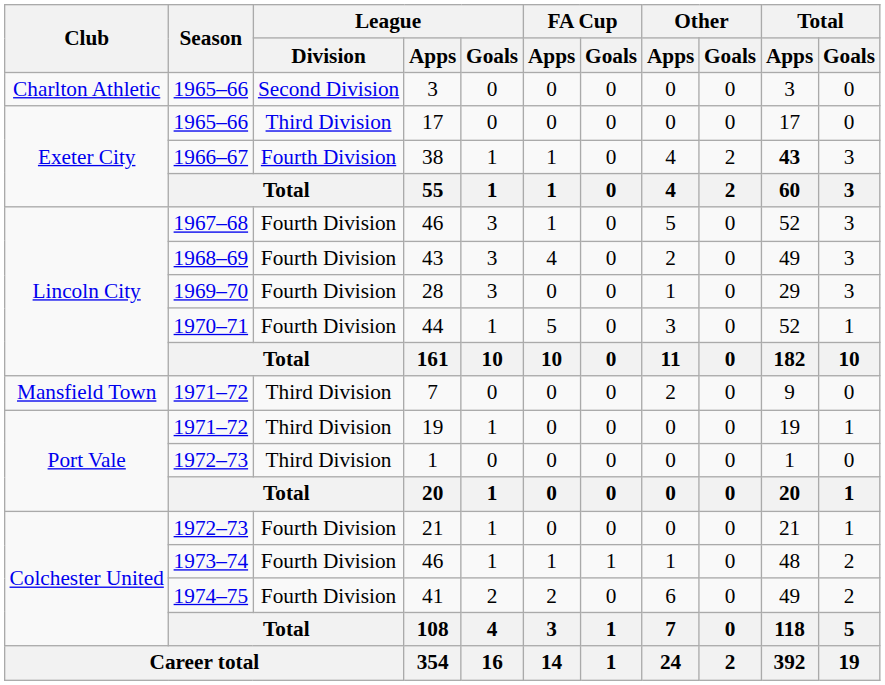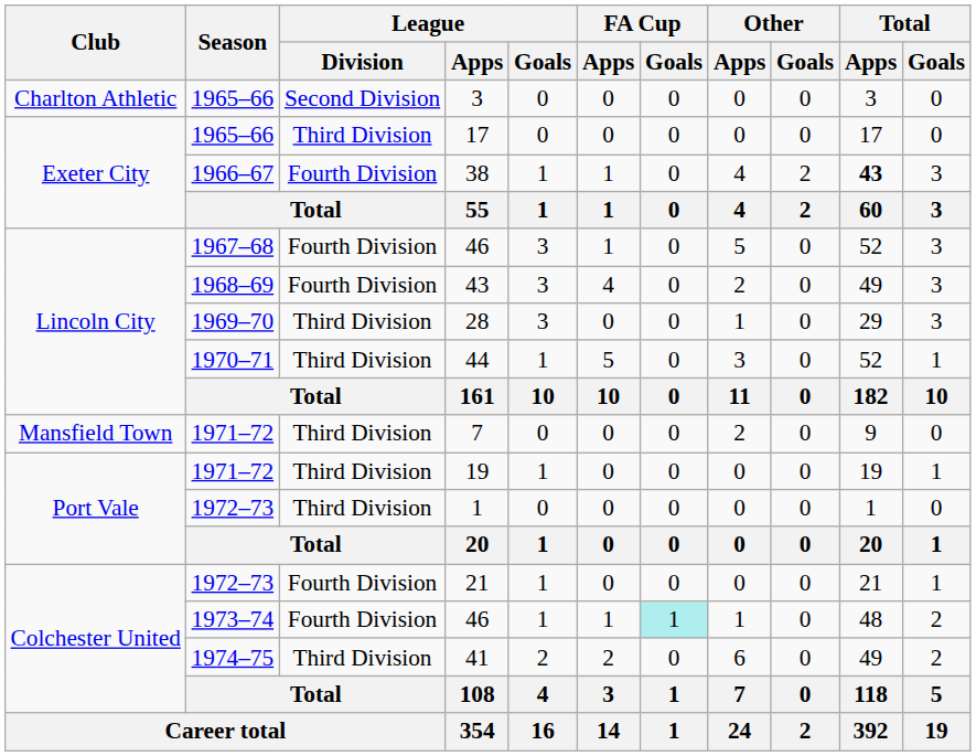 <table class="wikitable" style="text-align: center;">
 <tr>
 <th rowspan="2">Club</th>
 <th rowspan="2">Season</th>
 <th colspan="3">League</th>
 <th colspan="2">FA Cup</th>
 <th colspan="2">Other</th>
 <th colspan="2">Total</th>
 </tr>
 <tr>
 <th>Division</th>
 <th>Apps</th>
 <th>Goals</th>
 <th>Apps</th>
 <th>Goals</th>
 <th>Apps</th>
 <th>Goals</th>
 <th>Apps</th>
 <th>Goals</th>
 </tr>
 <tr>
 <td><a href='#'>Charlton Athletic</a></td>
 <td><a href='#'>1965–66</a></td>
 <td><a href='#'>Second Division</a></td>
 <td>3</td>
 <td>0</td>
 <td>0</td>
 <td>0</td>
 <td>0</td>
 <td>0</td>
 <td>3</td>
 <td>0</td>
 </tr>
 <tr>
 <td rowspan="3"><a href='#'>Exeter City</a></td>
 <td><a href='#'>1965–66</a></td>
 <td><a href='#'>Third Division</a></td>
 <td>17</td>
 <td>0</td>
 <td>0</td>
 <td>0</td>
 <td>0</td>
 <td>0</td>
 <td>17</td>
 <td>0</td>
 </tr>
 <tr>
 <td><a href='#'>1966–67</a></td>
 <td><a href='#'>Fourth Division</a></td>
 <td>38</td>
 <td>1</td>
 <td>1</td>
 <td>0</td>
 <td>4</td>
 <td>2</td>
 <td><strong>43</strong></td>
 <td>3</td>
 </tr>
 <tr>
 <th colspan="2">Total</th>
 <th>55</th>
 <th>1</th>
 <th>1</th>
 <th>0</th>
 <th>4</th>
 <th>2</th>
 <th>60</th>
 <th>3</th>
 </tr>
 <tr>
 <td rowspan="5"><a href='#'>Lincoln City</a></td>
 <td><a href='#'>1967–68</a></td>
 <td>Fourth Division</td>
 <td>46</td>
 <td>3</td>
 <td>1</td>
 <td>0</td>
 <td>5</td>
 <td>0</td>
 <td>52</td>
 <td>3</td>
 </tr>
 <tr>
 <td><a href='#'>1968–69</a></td>
 <td>Fourth Division</td>
 <td>43</td>
 <td>3</td>
 <td>4</td>
 <td>0</td>
 <td>2</td>
 <td>0</td>
 <td>49</td>
 <td>3</td>
 </tr>
 <tr>
 <td><a href='#'>1969–70</a></td>
-<td>Fourth Division</td>
+<td>Third Division</td>
 <td>28</td>
 <td>3</td>
 <td>0</td>
 <td>0</td>
 <td>1</td>
 <td>0</td>
 <td>29</td>
 <td>3</td>
 </tr>
 <tr>
 <td><a href='#'>1970–71</a></td>
-<td>Fourth Division</td>
+<td>Third Division</td>
 <td>44</td>
 <td>1</td>
 <td>5</td>
 <td>0</td>
 <td>3</td>
 <td>0</td>
 <td>52</td>
 <td>1</td>
 </tr>
 <tr>
 <th colspan="2">Total</th>
 <th>161</th>
 <th>10</th>
 <th>10</th>
 <th>0</th>
 <th>11</th>
 <th>0</th>
 <th>182</th>
 <th>10</th>
 </tr>
 <tr>
 <td><a href='#'>Mansfield Town</a></td>
 <td><a href='#'>1971–72</a></td>
 <td>Third Division</td>
 <td>7</td>
 <td>0</td>
 <td>0</td>
 <td>0</td>
 <td>2</td>
 <td>0</td>
 <td>9</td>
 <td>0</td>
 </tr>
 <tr>
 <td rowspan="3"><a href='#'>Port Vale</a></td>
 <td><a href='#'>1971–72</a></td>
 <td>Third Division</td>
 <td>19</td>
 <td>1</td>
 <td>0</td>
 <td>0</td>
 <td>0</td>
 <td>0</td>
 <td>19</td>
 <td>1</td>
 </tr>
 <tr>
 <td><a href='#'>1972–73</a></td>
 <td>Third Division</td>
 <td>1</td>
 <td>0</td>
 <td>0</td>
 <td>0</td>
 <td>0</td>
 <td>0</td>
 <td>1</td>
 <td>0</td>
 </tr>
 <tr>
 <th colspan="2">Total</th>
 <th>20</th>
 <th>1</th>
 <th>0</th>
 <th>0</th>
 <th>0</th>
 <th>0</th>
 <th>20</th>
 <th>1</th>
 </tr>
 <tr>
 <td rowspan="4"><a href='#'>Colchester United</a></td>
 <td><a href='#'>1972–73</a></td>
 <td>Fourth Division</td>
 <td>21</td>
 <td>1</td>
 <td>0</td>
 <td>0</td>
 <td>0</td>
 <td>0</td>
 <td>21</td>
 <td>1</td>
 </tr>
 <tr>
 <td><a href='#'>1973–74</a></td>
 <td>Fourth Division</td>
 <td>46</td>
 <td>1</td>
 <td>1</td>
-<td>1</td>
+<td style="background: paleturquoise;">1</td>
 <td>1</td>
 <td>0</td>
 <td>48</td>
 <td>2</td>
 </tr>
 <tr>
 <td><a href='#'>1974–75</a></td>
-<td>Fourth Division</td>
+<td>Third Division</td>
 <td>41</td>
 <td>2</td>
 <td>2</td>
 <td>0</td>
 <td>6</td>
 <td>0</td>
 <td>49</td>
 <td>2</td>
 </tr>
 <tr>
 <th colspan="2">Total</th>
 <th>108</th>
 <th>4</th>
 <th>3</th>
 <th>1</th>
 <th>7</th>
 <th>0</th>
 <th>118</th>
 <th>5</th>
 </tr>
 <tr>
 <th colspan="3">Career total</th>
 <th>354</th>
 <th>16</th>
 <th>14</th>
 <th>1</th>
 <th>24</th>
 <th>2</th>
 <th>392</th>
 <th>19</th>
 </tr>
 </table>
